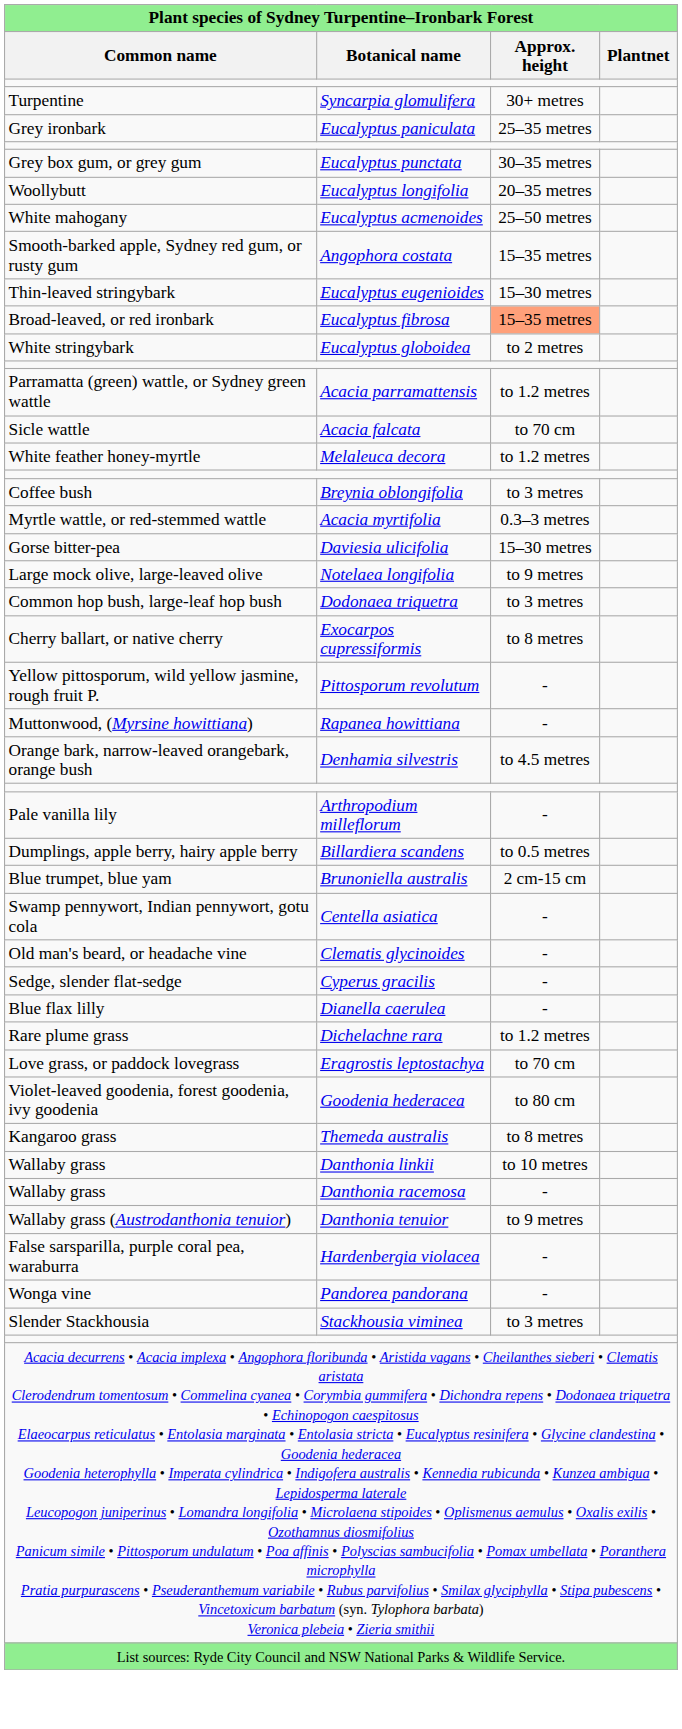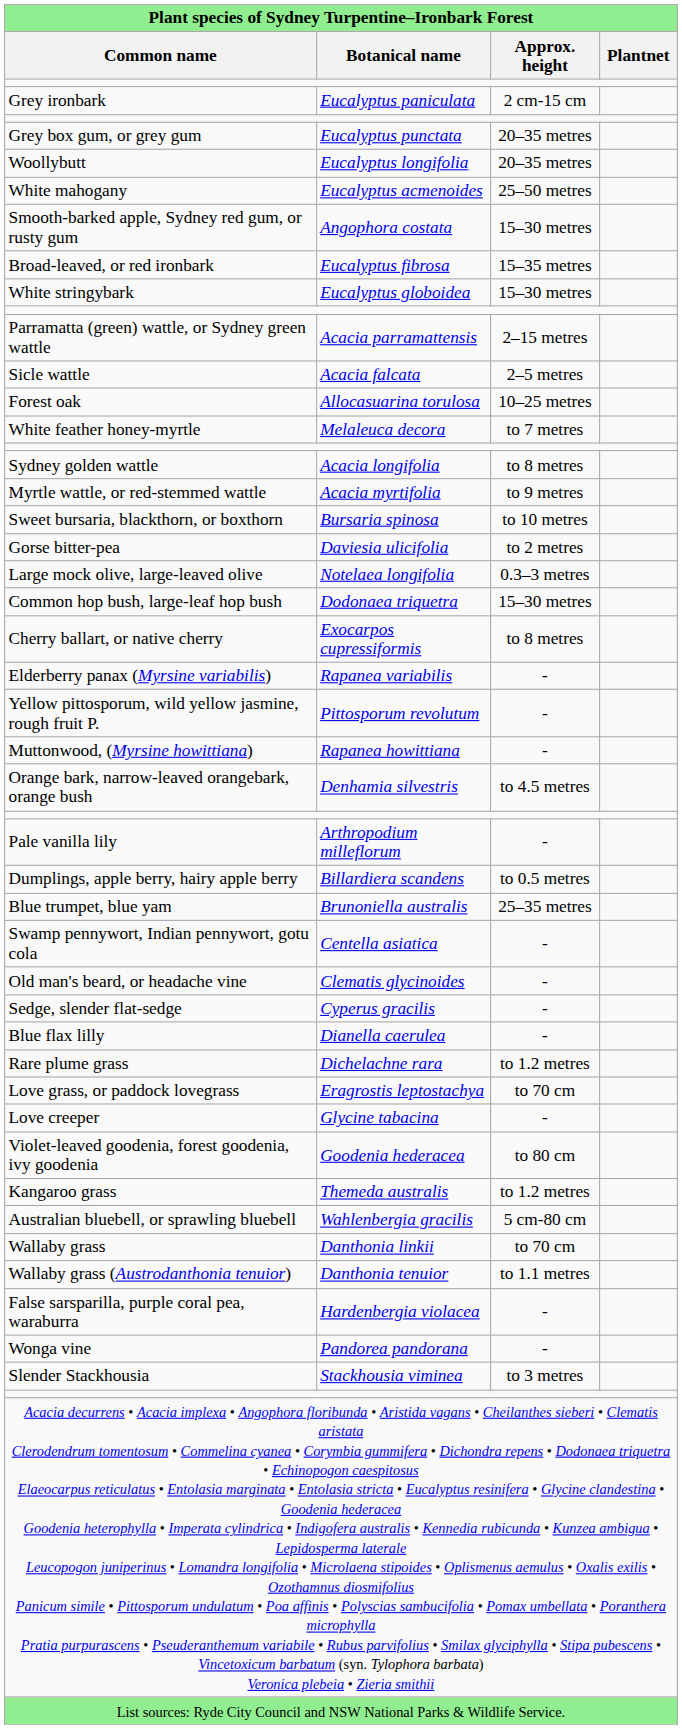 <table class="wikitable" style="margin: 1em auto 1em auto; border-color: darkgreen;">
 <tr>
 <th colspan="4" style=" background-color: lightgreen;">Plant species of Sydney Turpentine–Ironbark Forest</th>
 </tr>
 <tr>
 <th>Common name</th>
 <th>Botanical name</th>
 <th>Approx. height</th>
 <th>Plantnet</th>
 </tr>
 <tr>
 <td colspan="4" style="color: darkgreen;"></td>
 </tr>
 <tr>
-<td>Turpentine</td>
-<td><em><a href='#'>Syncarpia glomulifera</a></em></td>
-<td align="center">30+ metres</td>
-<td></td>
-</tr>
-<tr>
 <td>Grey ironbark</td>
 <td><em><a href='#'>Eucalyptus paniculata</a></em></td>
-<td align="center">25–35 metres</td>
+<td align="center">2 cm-15 cm</td>
 <td></td>
 </tr>
 <tr>
 <td colspan="4" style="color: darkgreen;"></td>
 </tr>
 <tr>
 <td>Grey box gum, or grey gum</td>
 <td><em><a href='#'>Eucalyptus punctata</a></em></td>
-<td align="center">30–35 metres</td>
+<td align="center">20–35 metres</td>
 <td></td>
 </tr>
 <tr>
 <td>Woollybutt</td>
 <td><em><a href='#'>Eucalyptus longifolia</a></em></td>
 <td align="center">20–35 metres</td>
 <td></td>
 </tr>
 <tr>
 <td>White mahogany</td>
 <td><em><a href='#'>Eucalyptus acmenoides</a></em></td>
 <td align="center">25–50 metres</td>
 <td></td>
 </tr>
 <tr>
 <td>Smooth-barked apple, Sydney red gum, or rusty gum</td>
 <td><em><a href='#'>Angophora costata</a></em></td>
-<td align="center">15–35 metres</td>
-<td></td>
-</tr>
-<tr>
-<td>Thin-leaved stringybark</td>
-<td><em><a href='#'>Eucalyptus eugenioides</a></em></td>
 <td align="center">15–30 metres</td>
 <td></td>
 </tr>
 <tr>
 <td>Broad-leaved, or red ironbark</td>
 <td><em><a href='#'>Eucalyptus fibrosa</a></em></td>
-<td align="center" style="background: lightsalmon;">15–35 metres</td>
+<td align="center">15–35 metres</td>
 <td></td>
 </tr>
 <tr>
 <td>White stringybark</td>
 <td><em><a href='#'>Eucalyptus globoidea</a></em></td>
-<td align="center">to 2 metres</td>
+<td align="center">15–30 metres</td>
 <td></td>
 </tr>
 <tr>
 <td colspan="4" style="color: darkgreen;"></td>
 </tr>
 <tr>
 <td>Parramatta (green) wattle, or Sydney green wattle</td>
 <td><em><a href='#'>Acacia parramattensis</a></em></td>
-<td align="center">to 1.2 metres</td>
+<td align="center">2–15 metres</td>
 <td></td>
 </tr>
 <tr>
 <td>Sicle wattle</td>
 <td><em><a href='#'>Acacia falcata</a></em></td>
-<td align="center">to 70 cm</td>
+<td align="center">2–5 metres</td>
+<td></td>
+</tr>
+<tr>
+<td>Forest oak</td>
+<td><em><a href='#'>Allocasuarina torulosa</a></em></td>
+<td align="center">10–25 metres</td>
 <td></td>
 </tr>
 <tr>
 <td>White feather honey-myrtle</td>
 <td><em><a href='#'>Melaleuca decora</a></em></td>
-<td align="center">to 1.2 metres</td>
+<td align="center">to 7 metres</td>
 <td></td>
 </tr>
 <tr>
 <td colspan="4" style="color: darkgreen;"></td>
 </tr>
 <tr>
-<td>Coffee bush</td>
-<td><em><a href='#'>Breynia oblongifolia</a></em></td>
-<td align="center">to 3 metres</td>
+<td>Sydney golden wattle</td>
+<td><em><a href='#'>Acacia longifolia</a></em></td>
+<td align="center">to 8 metres</td>
 <td></td>
 </tr>
 <tr>
 <td>Myrtle wattle, or red-stemmed wattle</td>
 <td><em><a href='#'>Acacia myrtifolia</a></em></td>
-<td align="center">0.3–3 metres</td>
+<td align="center">to 9 metres</td>
+<td></td>
+</tr>
+<tr>
+<td>Sweet bursaria, blackthorn, or boxthorn</td>
+<td><em><a href='#'>Bursaria spinosa</a></em></td>
+<td align="center">to 10 metres</td>
 <td></td>
 </tr>
 <tr>
 <td>Gorse bitter-pea</td>
 <td><em><a href='#'>Daviesia ulicifolia</a></em></td>
-<td align="center">15–30 metres</td>
+<td align="center">to 2 metres</td>
 <td></td>
 </tr>
 <tr>
 <td>Large mock olive, large-leaved olive</td>
 <td><em><a href='#'>Notelaea longifolia</a></em></td>
-<td align="center">to 9 metres</td>
+<td align="center">0.3–3 metres</td>
 <td></td>
 </tr>
 <tr>
 <td>Common hop bush, large-leaf hop bush</td>
 <td><em><a href='#'>Dodonaea triquetra</a></em></td>
-<td align="center">to 3 metres</td>
+<td align="center">15–30 metres</td>
 <td></td>
 </tr>
 <tr>
 <td>Cherry ballart, or native cherry</td>
 <td><em><a href='#'>Exocarpos cupressiformis</a></em></td>
 <td align="center">to 8 metres</td>
+<td></td>
+</tr>
+<tr>
+<td>Elderberry panax (<em><a href='#'>Myrsine variabilis</a></em>)</td>
+<td><em><a href='#'>Rapanea variabilis</a></em></td>
+<td align="center">-</td>
 <td></td>
 </tr>
 <tr>
 <td>Yellow pittosporum, wild yellow jasmine, rough fruit P.</td>
 <td><em><a href='#'>Pittosporum revolutum</a></em></td>
 <td align="center">-</td>
 <td></td>
 </tr>
 <tr>
 <td>Muttonwood, (<em><a href='#'>Myrsine howittiana</a></em>)</td>
 <td><em><a href='#'>Rapanea howittiana</a></em></td>
 <td align="center">-</td>
 <td></td>
 </tr>
 <tr>
 <td>Orange bark, narrow-leaved orangebark, orange bush</td>
 <td><em><a href='#'>Denhamia silvestris</a></em></td>
 <td align="center">to 4.5 metres</td>
 <td></td>
 </tr>
 <tr>
 <td colspan="4" style="color: darkgreen;"></td>
 </tr>
 <tr>
 <td>Pale vanilla lily</td>
 <td><em><a href='#'>Arthropodium milleflorum</a></em></td>
 <td align="center">-</td>
 <td></td>
 </tr>
 <tr>
 <td>Dumplings, apple berry, hairy apple berry</td>
 <td><em><a href='#'>Billardiera scandens</a></em></td>
 <td align="center">to 0.5 metres</td>
 <td></td>
 </tr>
 <tr>
 <td>Blue trumpet, blue yam</td>
 <td><em><a href='#'>Brunoniella australis</a></em></td>
-<td align="center">2 cm-15 cm</td>
+<td align="center">25–35 metres</td>
 <td></td>
 </tr>
 <tr>
 <td>Swamp pennywort, Indian pennywort, gotu cola</td>
 <td><em><a href='#'>Centella asiatica</a></em></td>
 <td align="center">-</td>
 <td></td>
 </tr>
 <tr>
 <td>Old man's beard, or headache vine</td>
 <td><em><a href='#'>Clematis glycinoides</a></em></td>
 <td align="center">-</td>
 <td></td>
 </tr>
 <tr>
 <td>Sedge, slender flat-sedge</td>
 <td><em><a href='#'>Cyperus gracilis</a></em></td>
 <td align="center">-</td>
 <td></td>
 </tr>
 <tr>
 <td>Blue flax lilly</td>
 <td><em><a href='#'>Dianella caerulea</a></em></td>
 <td align="center">-</td>
 <td></td>
 </tr>
 <tr>
 <td>Rare plume grass</td>
 <td><em><a href='#'>Dichelachne rara</a></em></td>
 <td align="center">to 1.2 metres</td>
 <td></td>
 </tr>
 <tr>
 <td>Love grass, or paddock lovegrass</td>
 <td><em><a href='#'>Eragrostis leptostachya</a></em></td>
 <td align="center">to 70 cm</td>
 <td></td>
 </tr>
 <tr>
+<td>Love creeper</td>
+<td><em><a href='#'>Glycine tabacina</a></em></td>
+<td align="center">-</td>
+<td></td>
+</tr>
+<tr>
 <td>Violet-leaved goodenia, forest goodenia, ivy goodenia</td>
 <td><em><a href='#'>Goodenia hederacea</a></em></td>
 <td align="center">to 80 cm</td>
 <td></td>
 </tr>
 <tr>
 <td>Kangaroo grass</td>
 <td><em><a href='#'>Themeda australis</a></em></td>
-<td align="center">to 8 metres</td>
+<td align="center">to 1.2 metres</td>
+<td></td>
+</tr>
+<tr>
+<td>Australian bluebell, or sprawling bluebell</td>
+<td><em><a href='#'>Wahlenbergia gracilis</a></em></td>
+<td align="center">5 cm-80 cm</td>
 <td></td>
 </tr>
 <tr>
 <td>Wallaby grass</td>
 <td><em><a href='#'>Danthonia linkii</a></em></td>
-<td align="center">to 10 metres</td>
-<td></td>
-</tr>
-<tr>
-<td>Wallaby grass</td>
-<td><em><a href='#'>Danthonia racemosa</a></em></td>
-<td align="center">-</td>
+<td align="center">to 70 cm</td>
 <td></td>
 </tr>
 <tr>
 <td>Wallaby grass (<em><a href='#'>Austrodanthonia tenuior</a></em>)</td>
 <td><em><a href='#'>Danthonia tenuior</a></em></td>
-<td align="center">to 9 metres</td>
+<td align="center">to 1.1 metres</td>
 <td></td>
 </tr>
 <tr>
 <td>False sarsparilla, purple coral pea, waraburra</td>
 <td><em><a href='#'>Hardenbergia violacea</a></em></td>
 <td align="center">-</td>
 <td></td>
 </tr>
 <tr>
 <td>Wonga vine</td>
 <td><em><a href='#'>Pandorea pandorana</a></em></td>
 <td align="center">-</td>
 <td></td>
 </tr>
 <tr>
 <td>Slender Stackhousia</td>
 <td><em><a href='#'>Stackhousia viminea</a></em></td>
 <td align="center">to 3 metres</td>
 <td></td>
 </tr>
 <tr>
 <td colspan="4" style="color: darkgreen;"></td>
 </tr>
 <tr>
 <td colspan="4" style="text-align:center;"><small><em><a href='#'>Acacia decurrens</a></em> • <em><a href='#'>Acacia implexa</a></em> • <em><a href='#'>Angophora floribunda</a></em> • <em><a href='#'>Aristida vagans</a></em> • <em><a href='#'>Cheilanthes sieberi</a></em> • <em><a href='#'>Clematis aristata</a></em> <br> <em><a href='#'>Clerodendrum tomentosum</a></em> • <em><a href='#'>Commelina cyanea</a></em> • <em><a href='#'>Corymbia gummifera</a></em> • <em><a href='#'>Dichondra repens</a></em> • <em><a href='#'>Dodonaea triquetra</a></em> • <em><a href='#'>Echinopogon caespitosus</a></em> <br> <em><a href='#'>Elaeocarpus reticulatus</a></em> • <em><a href='#'>Entolasia marginata</a></em> • <em><a href='#'>Entolasia stricta</a></em> • <em><a href='#'>Eucalyptus resinifera</a></em> • <em><a href='#'>Glycine clandestina</a></em> • <em><a href='#'>Goodenia hederacea</a></em> <br> <em><a href='#'>Goodenia heterophylla</a></em> • <em><a href='#'>Imperata cylindrica</a></em> • <em><a href='#'>Indigofera australis</a></em> • <em><a href='#'>Kennedia rubicunda</a></em> • <em><a href='#'>Kunzea ambigua</a></em> • <em><a href='#'>Lepidosperma laterale</a></em> <br> <em><a href='#'>Leucopogon juniperinus</a></em> • <em><a href='#'>Lomandra longifolia</a></em> • <em><a href='#'>Microlaena stipoides</a></em> • <em><a href='#'>Oplismenus aemulus</a></em> • <em><a href='#'>Oxalis exilis</a></em> • <em><a href='#'>Ozothamnus diosmifolius</a></em> <br> <em><a href='#'>Panicum simile</a></em> • <em><a href='#'>Pittosporum undulatum</a></em> • <em><a href='#'>Poa affinis</a></em> • <em><a href='#'>Polyscias sambucifolia</a></em> • <em><a href='#'>Pomax umbellata</a></em> • <em><a href='#'>Poranthera microphylla</a></em> <br> <em><a href='#'>Pratia purpurascens</a></em> • <em><a href='#'>Pseuderanthemum variabile</a></em> • <em><a href='#'>Rubus parvifolius</a></em> • <em><a href='#'>Smilax glyciphylla</a></em> • <em><a href='#'>Stipa pubescens</a></em> • <em><a href='#'>Vincetoxicum barbatum</a></em> (syn. <em>Tylophora barbata</em>) <br> <em><a href='#'>Veronica plebeia</a></em> • <em><a href='#'>Zieria smithii</a></em></small></td>
 </tr>
 <tr>
 <td colspan="4" style="background-color: lightgreen; text-align:center;"><small>List sources: Ryde City Council and NSW National Parks & Wildlife Service.</small></td>
 </tr>
 </table>
